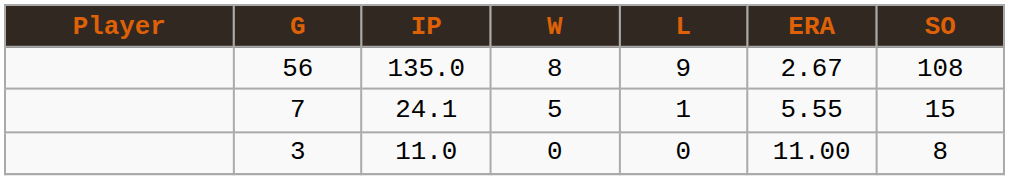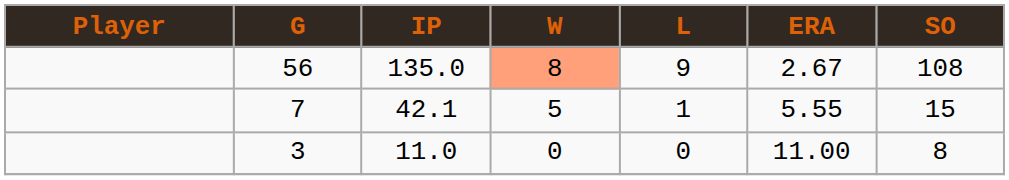 <table class="wikitable sortable">
 <tr>
 <th style="background:#312821;color:#de6108;" width="16%">Player</th>
 <th style="background:#312821;color:#de6108;" width="9%">G</th>
 <th style="background:#312821;color:#de6108;" width="9%">IP</th>
 <th style="background:#312821;color:#de6108;" width="9%">W</th>
 <th style="background:#312821;color:#de6108;" width="9%">L</th>
 <th style="background:#312821;color:#de6108;" width="9%">ERA</th>
 <th style="background:#312821;color:#de6108;" width="9%">SO</th>
 </tr>
 <tr align="center">
 <td></td>
 <td>56</td>
 <td>135.0</td>
-<td>8</td>
+<td style="background: lightsalmon;">8</td>
 <td>9</td>
 <td>2.67</td>
 <td>108</td>
 </tr>
 <tr align="center">
 <td></td>
 <td>7</td>
-<td>24.1</td>
+<td>42.1</td>
 <td>5</td>
 <td>1</td>
 <td>5.55</td>
 <td>15</td>
 </tr>
 <tr align="center">
 <td></td>
 <td>3</td>
 <td>11.0</td>
 <td>0</td>
 <td>0</td>
 <td>11.00</td>
 <td>8</td>
 </tr>
 <tr align="center">
 </tr>
 </table>
